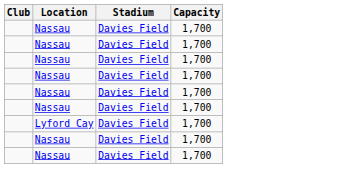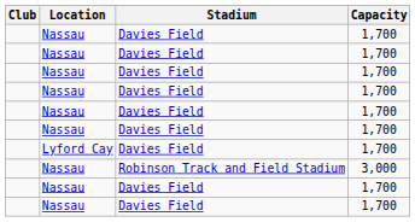 <table class="wikitable sortable">
 <tr>
 <th>Club</th>
 <th>Location</th>
 <th>Stadium</th>
 <th>Capacity</th>
 </tr>
 <tr>
 <td></td>
 <td><a href='#'>Nassau</a></td>
 <td><a href='#'>Davies Field</a></td>
 <td align="center">1,700</td>
 </tr>
 <tr>
 <td></td>
 <td><a href='#'>Nassau</a></td>
 <td><a href='#'>Davies Field</a></td>
 <td align="center">1,700</td>
 </tr>
 <tr>
 <td></td>
 <td><a href='#'>Nassau</a></td>
 <td><a href='#'>Davies Field</a></td>
 <td align="center">1,700</td>
 </tr>
 <tr>
 <td></td>
 <td><a href='#'>Nassau</a></td>
 <td><a href='#'>Davies Field</a></td>
 <td align="center">1,700</td>
 </tr>
 <tr>
 <td></td>
 <td><a href='#'>Nassau</a></td>
 <td><a href='#'>Davies Field</a></td>
 <td align="center">1,700</td>
 </tr>
 <tr>
 <td></td>
 <td><a href='#'>Nassau</a></td>
 <td><a href='#'>Davies Field</a></td>
 <td align="center">1,700</td>
 </tr>
 <tr>
 <td></td>
 <td><a href='#'>Lyford Cay</a></td>
 <td><a href='#'>Davies Field</a></td>
 <td align="center">1,700</td>
 </tr>
 <tr>
 <td></td>
 <td><a href='#'>Nassau</a></td>
+<td><a href='#'>Robinson Track and Field Stadium</a></td>
+<td align="center">3,000</td>
+</tr>
+<tr>
+<td></td>
+<td><a href='#'>Nassau</a></td>
 <td><a href='#'>Davies Field</a></td>
 <td align="center">1,700</td>
 </tr>
 <tr>
 <td></td>
 <td><a href='#'>Nassau</a></td>
 <td><a href='#'>Davies Field</a></td>
 <td align="center">1,700</td>
 </tr>
 </table>
